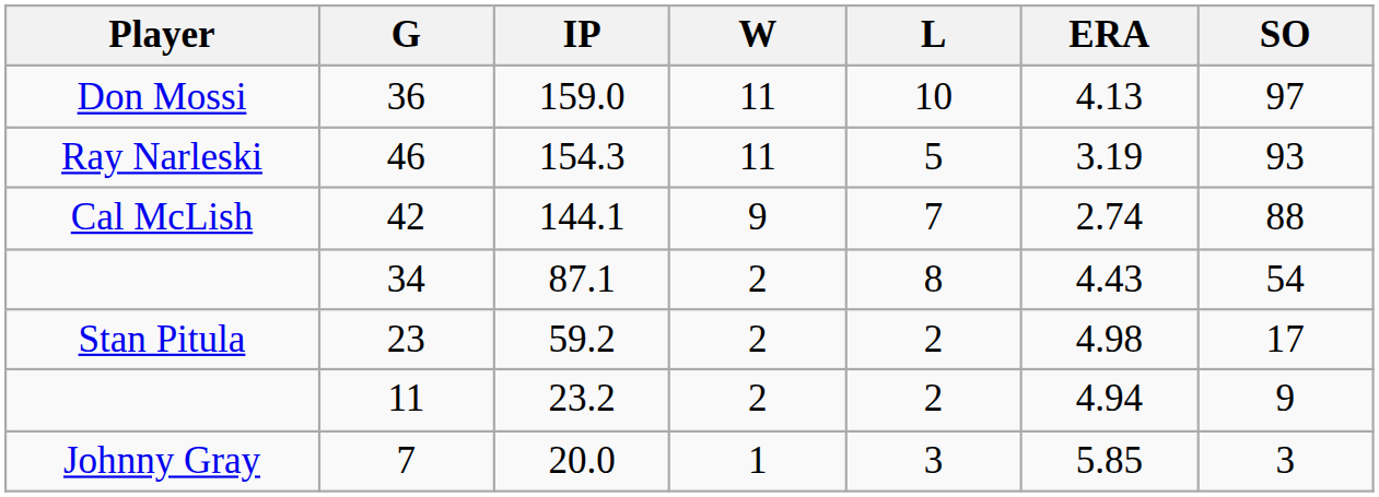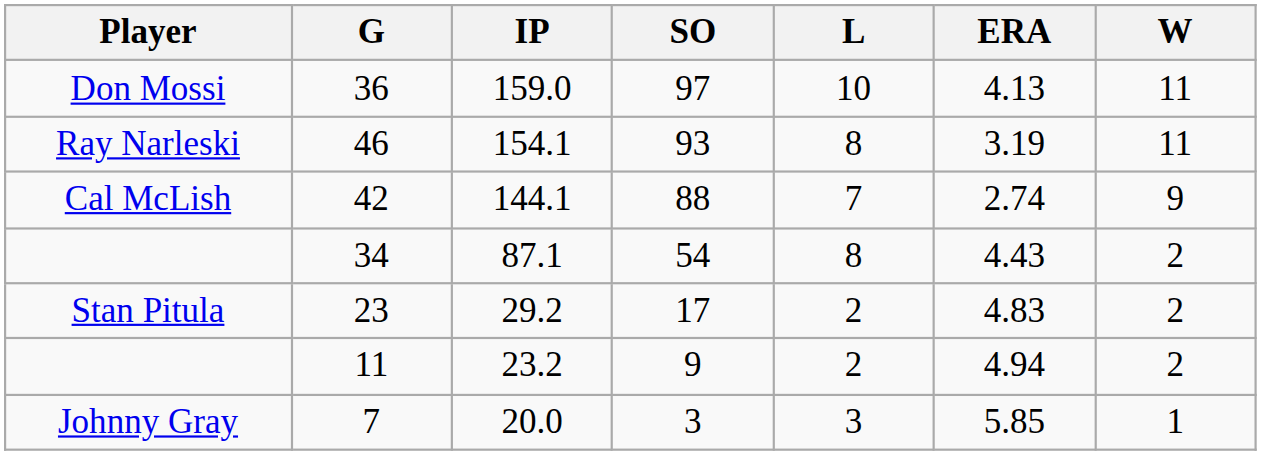 <table class="wikitable sortable">
 <tr>
 <th bgcolor="#DDDDFF" width="16%">Player</th>
 <th bgcolor="#DDDDFF" width="9%">G</th>
 <th bgcolor="#DDDDFF" width="9%">IP</th>
-<th bgcolor="#DDDDFF" width="9%">W</th>
+<th bgcolor="#DDDDFF" width="9%">SO</th>
 <th bgcolor="#DDDDFF" width="9%">L</th>
 <th bgcolor="#DDDDFF" width="9%">ERA</th>
-<th bgcolor="#DDDDFF" width="9%">SO</th>
+<th bgcolor="#DDDDFF" width="9%">W</th>
 </tr>
 <tr align="center">
 <td><a href='#'>Don Mossi</a></td>
 <td>36</td>
 <td>159.0</td>
-<td>11</td>
+<td>97</td>
 <td>10</td>
 <td>4.13</td>
-<td>97</td>
+<td>11</td>
 </tr>
 <tr align="center">
 <td><a href='#'>Ray Narleski</a></td>
 <td>46</td>
-<td>154.3</td>
+<td>154.1</td>
+<td>93</td>
+<td>8</td>
+<td>3.19</td>
 <td>11</td>
-<td>5</td>
-<td>3.19</td>
-<td>93</td>
 </tr>
 <tr align="center">
 <td><a href='#'>Cal McLish</a></td>
 <td>42</td>
 <td>144.1</td>
-<td>9</td>
+<td>88</td>
 <td>7</td>
 <td>2.74</td>
-<td>88</td>
+<td>9</td>
 </tr>
 <tr align="center">
 <td></td>
 <td>34</td>
 <td>87.1</td>
-<td>2</td>
+<td>54</td>
 <td>8</td>
 <td>4.43</td>
-<td>54</td>
+<td>2</td>
 </tr>
 <tr align="center">
 <td><a href='#'>Stan Pitula</a></td>
 <td>23</td>
-<td>59.2</td>
+<td>29.2</td>
+<td>17</td>
 <td>2</td>
+<td>4.83</td>
 <td>2</td>
-<td>4.98</td>
-<td>17</td>
 </tr>
 <tr align="center">
 <td></td>
 <td>11</td>
 <td>23.2</td>
-<td>2</td>
+<td>9</td>
 <td>2</td>
 <td>4.94</td>
-<td>9</td>
+<td>2</td>
 </tr>
 <tr align="center">
 <td><a href='#'>Johnny Gray</a></td>
 <td>7</td>
 <td>20.0</td>
-<td>1</td>
+<td>3</td>
 <td>3</td>
 <td>5.85</td>
-<td>3</td>
+<td>1</td>
 </tr>
 </table>
